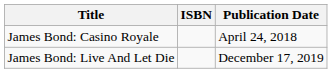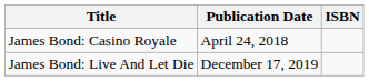 <table class="wikitable">
 <tr>
 <th>Title</th>
+<th>Publication Date</th>
 <th>ISBN</th>
-<th>Publication Date</th>
 </tr>
 <tr>
 <td>James Bond: Casino Royale</td>
+<td>April 24, 2018</td>
 <td></td>
-<td>April 24, 2018</td>
 </tr>
 <tr>
 <td>James Bond: Live And Let Die</td>
+<td>December 17, 2019</td>
 <td></td>
-<td>December 17, 2019</td>
 </tr>
 </table>
